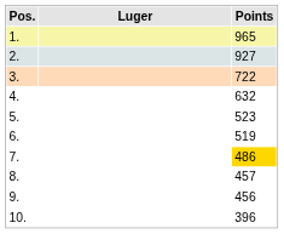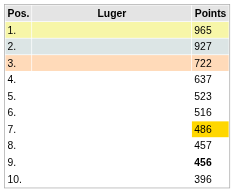 <table cellspacing="1" cellpadding="3" style="border:1px solid #aaa; font-size:90%;">
 <tr style="background:#e4e4e4;">
 <th style="width:10px;">Pos.</th>
 <th style="width:215px;">Luger</th>
 <th style="width:45px;">Points</th>
 </tr>
 <tr style="background:#f7f6a8;">
 <td>1.</td>
 <td align="left"><strong></strong></td>
 <td>965</td>
 </tr>
 <tr style="background:#dce5e5;">
 <td>2.</td>
 <td align="left"></td>
 <td>927</td>
 </tr>
 <tr style="background:#ffdab9;">
 <td>3.</td>
 <td align="left"></td>
 <td>722</td>
 </tr>
 <tr>
 <td>4.</td>
 <td align="left"></td>
-<td>632</td>
+<td>637</td>
 </tr>
 <tr>
 <td>5.</td>
 <td align="left"></td>
 <td>523</td>
 </tr>
 <tr>
 <td>6.</td>
 <td align="left"></td>
-<td>519</td>
+<td>516</td>
 </tr>
 <tr>
 <td>7.</td>
 <td align="left"></td>
 <td style="background: gold;">486</td>
 </tr>
 <tr>
 <td>8.</td>
 <td align="left"></td>
 <td>457</td>
 </tr>
 <tr>
 <td>9.</td>
 <td align="left"></td>
-<td>456</td>
+<td><strong>456</strong></td>
 </tr>
 <tr>
 <td>10.</td>
 <td align="left"></td>
 <td>396</td>
 </tr>
 </table>
